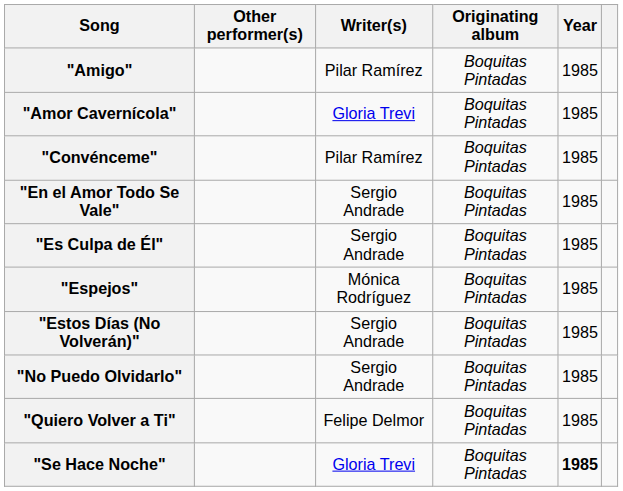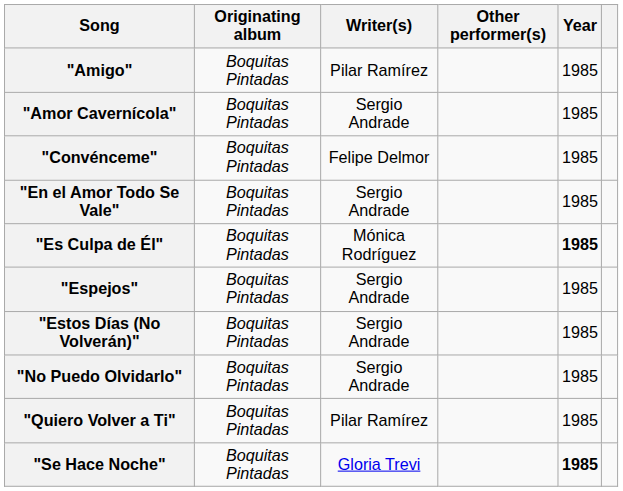 <table class="wikitable sortable plainrowheaders" style="text-align:center;">
 <tr>
 <th scope="col" style="width:23em;">Song</th>
+<th scope="col" style="width:13em;">Originating album</th>
+<th scope="col" style="width:13em;" class="unsortable">Writer(s)</th>
 <th scope="col" style="width:10em;">Other performer(s)</th>
-<th scope="col" style="width:13em;" class="unsortable">Writer(s)</th>
-<th scope="col" style="width:13em;">Originating album</th>
 <th scope="col" style="width:2em;">Year</th>
 <th scope="col" style="width:2em;" class="unsortable"></th>
 </tr>
 <tr>
 <th scope="row">"Amigo"</th>
+<td><em>Boquitas Pintadas</em></td>
+<td>Pilar Ramírez</td>
 <td></td>
-<td>Pilar Ramírez</td>
-<td><em>Boquitas Pintadas</em></td>
 <td>1985</td>
 <td></td>
 </tr>
 <tr>
 <th scope="row">"Amor Cavernícola"</th>
+<td><em>Boquitas Pintadas</em></td>
+<td>Sergio Andrade</td>
 <td></td>
-<td><a href='#'>Gloria Trevi</a></td>
-<td><em>Boquitas Pintadas</em></td>
 <td>1985</td>
 <td></td>
 </tr>
 <tr>
 <th scope="row">"Convénceme"</th>
+<td><em>Boquitas Pintadas</em></td>
+<td>Felipe Delmor</td>
 <td></td>
-<td>Pilar Ramírez</td>
-<td><em>Boquitas Pintadas</em></td>
 <td>1985</td>
 <td></td>
 </tr>
 <tr>
 <th scope="row">"En el Amor Todo Se Vale"</th>
+<td><em>Boquitas Pintadas</em></td>
+<td>Sergio Andrade</td>
 <td></td>
-<td>Sergio Andrade</td>
-<td><em>Boquitas Pintadas</em></td>
 <td>1985</td>
 <td></td>
 </tr>
 <tr>
 <th scope="row">"Es Culpa de Él"</th>
+<td><em>Boquitas Pintadas</em></td>
+<td>Mónica Rodríguez</td>
 <td></td>
-<td>Sergio Andrade</td>
-<td><em>Boquitas Pintadas</em></td>
-<td>1985</td>
+<td><strong>1985</strong></td>
 <td></td>
 </tr>
 <tr>
 <th scope="row">"Espejos"</th>
+<td><em>Boquitas Pintadas</em></td>
+<td>Sergio Andrade</td>
 <td></td>
-<td>Mónica Rodríguez</td>
-<td><em>Boquitas Pintadas</em></td>
 <td>1985</td>
 <td></td>
 </tr>
 <tr>
 <th scope="row">"Estos Días (No Volverán)"</th>
+<td><em>Boquitas Pintadas</em></td>
+<td>Sergio Andrade</td>
 <td></td>
-<td>Sergio Andrade</td>
-<td><em>Boquitas Pintadas</em></td>
 <td>1985</td>
 <td></td>
 </tr>
 <tr>
 <th scope="row">"No Puedo Olvidarlo"</th>
+<td><em>Boquitas Pintadas</em></td>
+<td>Sergio Andrade</td>
 <td></td>
-<td>Sergio Andrade</td>
-<td><em>Boquitas Pintadas</em></td>
 <td>1985</td>
 <td></td>
 </tr>
 <tr>
 <th scope="row">"Quiero Volver a Ti"</th>
+<td><em>Boquitas Pintadas</em></td>
+<td>Pilar Ramírez</td>
 <td></td>
-<td>Felipe Delmor</td>
-<td><em>Boquitas Pintadas</em></td>
 <td>1985</td>
 <td></td>
 </tr>
 <tr>
 <th scope="row">"Se Hace Noche"</th>
+<td><em>Boquitas Pintadas</em></td>
+<td><a href='#'>Gloria Trevi</a></td>
 <td></td>
-<td><a href='#'>Gloria Trevi</a></td>
-<td><em>Boquitas Pintadas</em></td>
 <td><strong>1985</strong></td>
 <td></td>
 </tr>
 </table>
